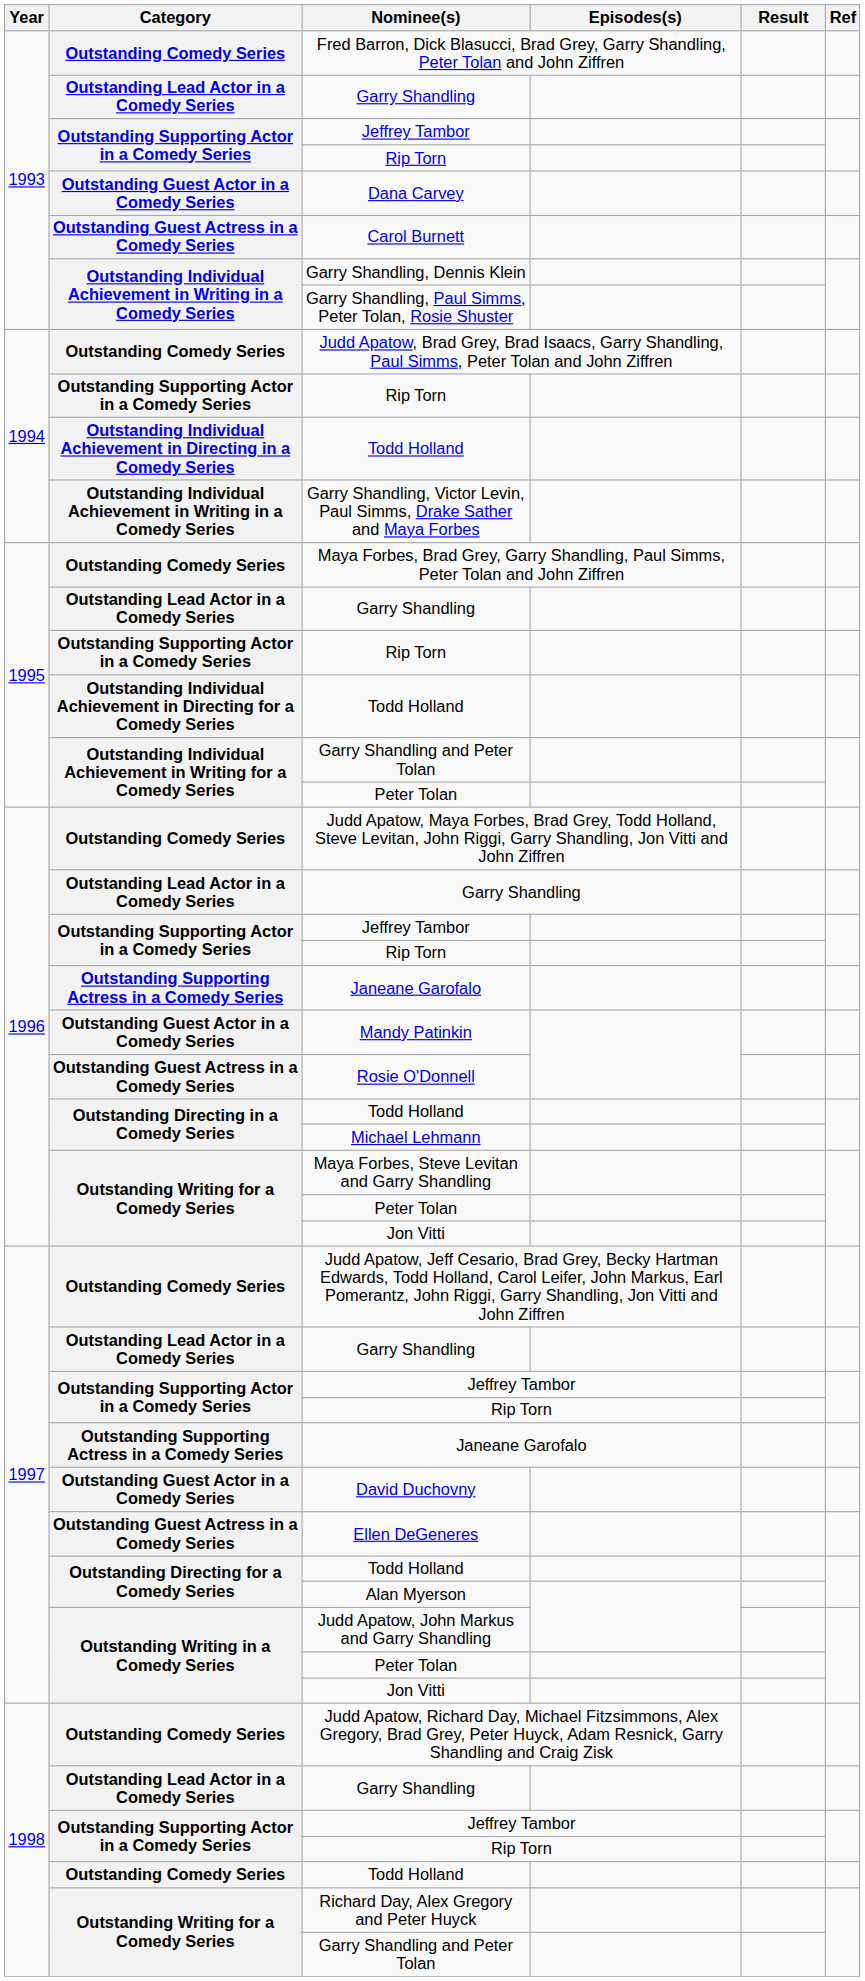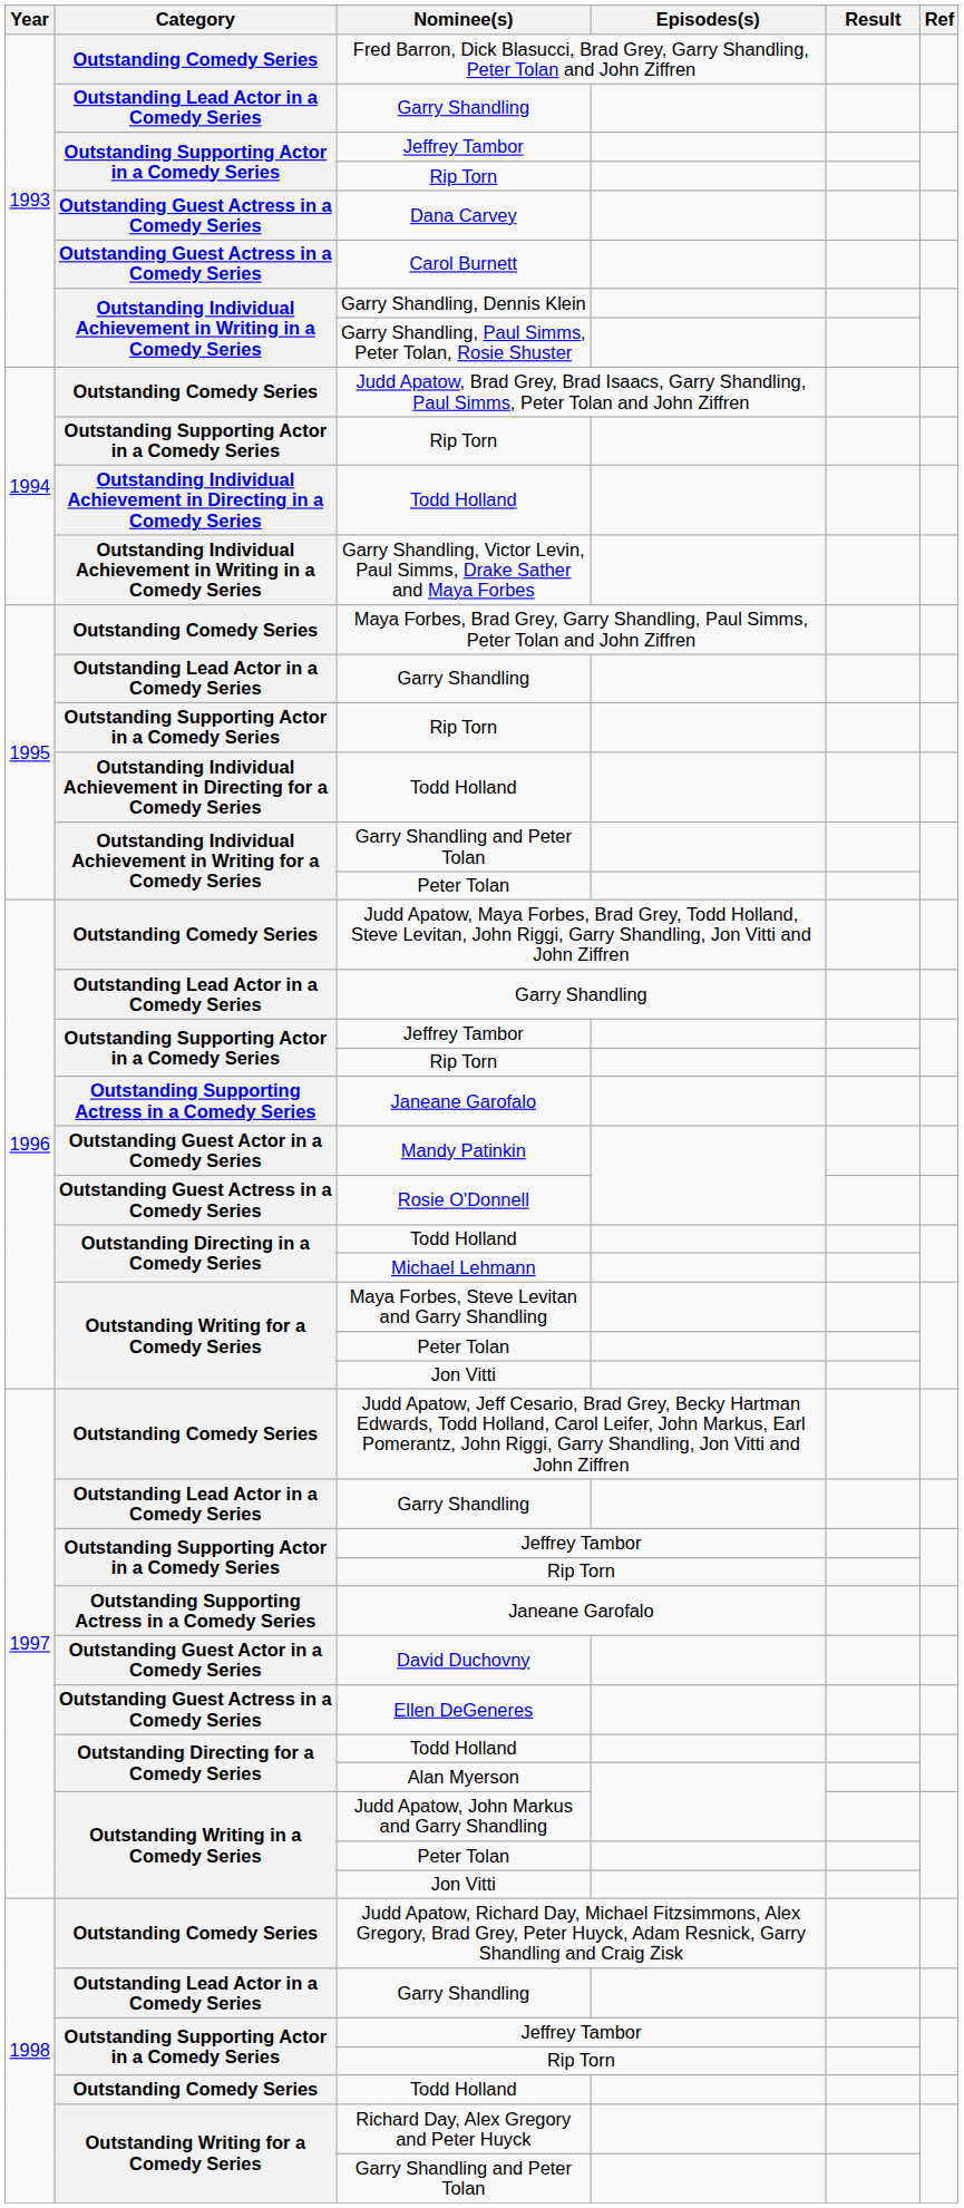 <table class="wikitable plainrowheaders" style="font-size: 90%; text-align:center" width=85%>
 <tr>
 <th scope="col" width="4%">Year</th>
 <th scope="col" width="30%">Category</th>
 <th scope="col" width="27%">Nominee(s)</th>
 <th scope="col" width="25%">Episodes(s)</th>
 <th scope="col" width="10%">Result</th>
 <th scope="col" width="4%">Ref</th>
 </tr>
 <tr>
 <td rowspan="8"><a href='#'>1993</a></td>
 <th scope="row" style="text-align:center"><a href='#'>Outstanding Comedy Series</a></th>
 <td colspan="2">Fred Barron, Dick Blasucci, Brad Grey, Garry Shandling, <a href='#'>Peter Tolan</a> and John Ziffren</td>
 <td></td>
 <td></td>
 </tr>
 <tr>
 <th scope="row" style="text-align:center"><a href='#'>Outstanding Lead Actor in a Comedy Series</a></th>
 <td><a href='#'>Garry Shandling</a> </td>
 <td></td>
 <td></td>
 <td></td>
 </tr>
 <tr>
 <th scope="row" style="text-align:center" rowspan="2"><a href='#'>Outstanding Supporting Actor in a Comedy Series</a></th>
 <td><a href='#'>Jeffrey Tambor</a> </td>
 <td></td>
 <td></td>
 <td rowspan="2"></td>
 </tr>
 <tr>
 <td><a href='#'>Rip Torn</a> </td>
 <td></td>
 <td></td>
 </tr>
 <tr>
-<th scope="row" style="text-align:center"><a href='#'>Outstanding Guest Actor in a Comedy Series</a></th>
+<th scope="row" style="text-align:center"><a href='#'>Outstanding Guest Actress in a Comedy Series</a></th>
 <td><a href='#'>Dana Carvey</a> </td>
 <td></td>
 <td></td>
 <td></td>
 </tr>
 <tr>
 <th scope="row" style="text-align:center"><a href='#'>Outstanding Guest Actress in a Comedy Series</a></th>
 <td><a href='#'>Carol Burnett</a> </td>
 <td></td>
 <td></td>
 <td></td>
 </tr>
 <tr>
 <th scope="row" style="text-align:center" rowspan="2"><a href='#'>Outstanding Individual Achievement in Writing in a Comedy Series</a></th>
 <td>Garry Shandling, Dennis Klein</td>
 <td></td>
 <td></td>
 <td rowspan="2"></td>
 </tr>
 <tr>
 <td>Garry Shandling, <a href='#'>Paul Simms</a>, Peter Tolan, <a href='#'>Rosie Shuster</a></td>
 <td></td>
 <td></td>
 </tr>
 <tr>
 <td rowspan="4"><a href='#'>1994</a></td>
 <th scope="row" style="text-align:center">Outstanding Comedy Series</th>
 <td colspan="2"><a href='#'>Judd Apatow</a>, Brad Grey, Brad Isaacs, Garry Shandling, <a href='#'>Paul Simms</a>, Peter Tolan and John Ziffren</td>
 <td></td>
 <td></td>
 </tr>
 <tr>
 <th scope="row" style="text-align:center">Outstanding Supporting Actor in a Comedy Series</th>
 <td>Rip Torn </td>
 <td></td>
 <td></td>
 <td></td>
 </tr>
 <tr>
 <th scope="row" style="text-align:center"><a href='#'>Outstanding Individual Achievement in Directing in a Comedy Series</a></th>
 <td><a href='#'>Todd Holland</a></td>
 <td></td>
 <td></td>
 <td></td>
 </tr>
 <tr>
 <th scope="row" style="text-align:center">Outstanding Individual Achievement in Writing in a Comedy Series</th>
 <td>Garry Shandling, Victor Levin, Paul Simms, <a href='#'>Drake Sather</a> and <a href='#'>Maya Forbes</a></td>
 <td></td>
 <td></td>
 <td></td>
 </tr>
 <tr>
 <td rowspan="6"><a href='#'>1995</a></td>
 <th scope="row" style="text-align:center">Outstanding Comedy Series</th>
 <td colspan="2">Maya Forbes, Brad Grey, Garry Shandling, Paul Simms, Peter Tolan and John Ziffren</td>
 <td></td>
 <td></td>
 </tr>
 <tr>
 <th scope="row" style="text-align:center">Outstanding Lead Actor in a Comedy Series</th>
 <td>Garry Shandling </td>
 <td></td>
 <td></td>
 <td></td>
 </tr>
 <tr>
 <th scope="row" style="text-align:center">Outstanding Supporting Actor in a Comedy Series</th>
 <td>Rip Torn </td>
 <td></td>
 <td></td>
 <td></td>
 </tr>
 <tr>
 <th scope="row" style="text-align:center">Outstanding Individual Achievement in Directing for a Comedy Series</th>
 <td>Todd Holland</td>
 <td></td>
 <td></td>
 <td></td>
 </tr>
 <tr>
 <th scope="row" style="text-align:center" rowspan="2">Outstanding Individual Achievement in Writing for a Comedy Series</th>
 <td>Garry Shandling and Peter Tolan</td>
 <td></td>
 <td></td>
 <td rowspan="2"></td>
 </tr>
 <tr>
 <td>Peter Tolan</td>
 <td></td>
 <td></td>
 </tr>
 <tr>
 <td rowspan="12"><a href='#'>1996</a></td>
 <th scope="row" style="text-align:center">Outstanding Comedy Series</th>
 <td colspan="2">Judd Apatow, Maya Forbes, Brad Grey, Todd Holland, Steve Levitan, John Riggi, Garry Shandling, Jon Vitti and John Ziffren</td>
 <td></td>
 <td></td>
 </tr>
 <tr>
 <th scope="row" style="text-align:center">Outstanding Lead Actor in a Comedy Series</th>
 <td colspan="2">Garry Shandling </td>
 <td></td>
 <td></td>
 </tr>
 <tr>
 <th scope="row" style="text-align:center" rowspan="2">Outstanding Supporting Actor in a Comedy Series</th>
 <td>Jeffrey Tambor </td>
 <td></td>
 <td></td>
 <td rowspan="2"></td>
 </tr>
 <tr>
 <td>Rip Torn </td>
 <td></td>
 <td></td>
 </tr>
 <tr>
 <th scope="row" style="text-align:center"><a href='#'>Outstanding Supporting Actress in a Comedy Series</a></th>
 <td><a href='#'>Janeane Garofalo</a> </td>
 <td></td>
 <td></td>
 <td></td>
 </tr>
 <tr>
 <th scope="row" style="text-align:center">Outstanding Guest Actor in a Comedy Series</th>
 <td><a href='#'>Mandy Patinkin</a> </td>
 <td rowspan="2"></td>
 <td></td>
 <td></td>
 </tr>
 <tr>
 <th scope="row" style="text-align:center">Outstanding Guest Actress in a Comedy Series</th>
 <td><a href='#'>Rosie O'Donnell</a> </td>
 <td></td>
 <td></td>
 </tr>
 <tr>
 <th scope="row" style="text-align:center" rowspan="2">Outstanding Directing in a Comedy Series</th>
 <td>Todd Holland</td>
 <td></td>
 <td></td>
 <td rowspan="2"></td>
 </tr>
 <tr>
 <td><a href='#'>Michael Lehmann</a></td>
 <td></td>
 <td></td>
 </tr>
 <tr>
 <th scope="row" style="text-align:center" rowspan="3">Outstanding Writing for a Comedy Series</th>
 <td>Maya Forbes, Steve Levitan and Garry Shandling</td>
 <td></td>
 <td></td>
 <td rowspan="3"></td>
 </tr>
 <tr>
 <td>Peter Tolan</td>
 <td></td>
 <td></td>
 </tr>
 <tr>
 <td>Jon Vitti</td>
 <td></td>
 <td></td>
 </tr>
 <tr>
 <td rowspan="12"><a href='#'>1997</a></td>
 <th scope="row" style="text-align:center">Outstanding Comedy Series</th>
 <td colspan="2">Judd Apatow, Jeff Cesario, Brad Grey, Becky Hartman Edwards, Todd Holland, Carol Leifer, John Markus, Earl Pomerantz, John Riggi, Garry Shandling, Jon Vitti and John Ziffren</td>
 <td></td>
 <td></td>
 </tr>
 <tr>
 <th scope="row" style="text-align:center">Outstanding Lead Actor in a Comedy Series</th>
 <td>Garry Shandling </td>
 <td></td>
 <td></td>
 <td></td>
 </tr>
 <tr>
 <th scope="row" style="text-align:center" rowspan="2">Outstanding Supporting Actor in a Comedy Series</th>
 <td colspan="2">Jeffrey Tambor </td>
 <td></td>
 <td rowspan="2"></td>
 </tr>
 <tr>
 <td colspan="2">Rip Torn </td>
 <td></td>
 </tr>
 <tr>
 <th scope="row" style="text-align:center">Outstanding Supporting Actress in a Comedy Series</th>
 <td colspan="2">Janeane Garofalo </td>
 <td></td>
 <td></td>
 </tr>
 <tr>
 <th scope="row" style="text-align:center">Outstanding Guest Actor in a Comedy Series</th>
 <td><a href='#'>David Duchovny</a> </td>
 <td></td>
 <td></td>
 <td></td>
 </tr>
 <tr>
 <th scope="row" style="text-align:center">Outstanding Guest Actress in a Comedy Series</th>
 <td><a href='#'>Ellen DeGeneres</a> </td>
 <td></td>
 <td></td>
 <td></td>
 </tr>
 <tr>
 <th scope="row" style="text-align:center" rowspan="2">Outstanding Directing for a Comedy Series</th>
 <td>Todd Holland</td>
 <td></td>
 <td></td>
 <td rowspan="2"></td>
 </tr>
 <tr>
 <td>Alan Myerson</td>
 <td rowspan="2"></td>
 <td></td>
 </tr>
 <tr>
 <th scope="row" style="text-align:center" rowspan="3">Outstanding Writing in a Comedy Series</th>
 <td>Judd Apatow, John Markus and Garry Shandling</td>
 <td></td>
 <td rowspan="3"></td>
 </tr>
 <tr>
 <td>Peter Tolan</td>
 <td></td>
 <td></td>
 </tr>
 <tr>
 <td>Jon Vitti</td>
 <td></td>
 <td></td>
 </tr>
 <tr>
 <td rowspan="7"><a href='#'>1998</a></td>
 <th scope="row" style="text-align:center">Outstanding Comedy Series</th>
 <td colspan="2">Judd Apatow, Richard Day, Michael Fitzsimmons, Alex Gregory, Brad Grey, Peter Huyck, Adam Resnick, Garry Shandling and Craig Zisk</td>
 <td></td>
 <td></td>
 </tr>
 <tr>
 <th scope="row" style="text-align:center">Outstanding Lead Actor in a Comedy Series</th>
 <td>Garry Shandling </td>
 <td></td>
 <td></td>
 <td></td>
 </tr>
 <tr>
 <th scope="row" style="text-align:center" rowspan="2">Outstanding Supporting Actor in a Comedy Series</th>
 <td colspan="2">Jeffrey Tambor </td>
 <td></td>
 <td rowspan="2"></td>
 </tr>
 <tr>
 <td colspan="2">Rip Torn </td>
 <td></td>
 </tr>
 <tr>
 <th scope="row" style="text-align:center">Outstanding Comedy Series</th>
 <td>Todd Holland</td>
 <td></td>
 <td></td>
 <td></td>
 </tr>
 <tr>
 <th scope="row" style="text-align:center" rowspan="2">Outstanding Writing for a Comedy Series</th>
 <td>Richard Day, Alex Gregory and Peter Huyck</td>
 <td></td>
 <td></td>
 <td rowspan="2"></td>
 </tr>
 <tr>
 <td>Garry Shandling and Peter Tolan</td>
 <td></td>
 <td></td>
 </tr>
 </table>
